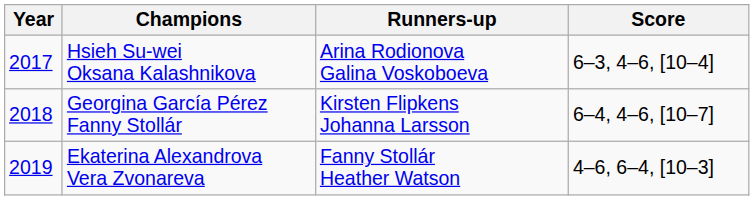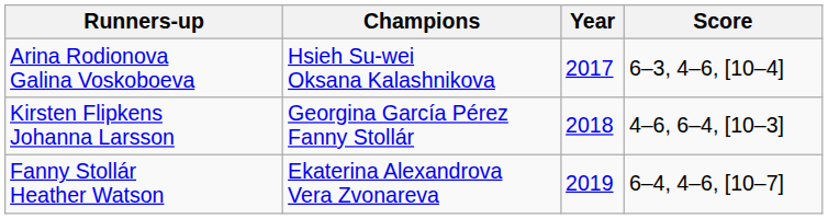 <table class="wikitable">
 <tr>
+<th style="width:200px">Runners-up</th>
+<th style="width:200px">Champions</th>
 <th style="width:40px">Year</th>
-<th style="width:200px">Champions</th>
-<th style="width:200px">Runners-up</th>
 <th style="width:140px" class="unsortable">Score</th>
 </tr>
 <tr>
+<td> <a href='#'>Arina Rodionova</a><br> <a href='#'>Galina Voskoboeva</a></td>
+<td> <a href='#'>Hsieh Su-wei</a> <br> <a href='#'>Oksana Kalashnikova</a></td>
 <td><a href='#'>2017</a></td>
-<td> <a href='#'>Hsieh Su-wei</a> <br> <a href='#'>Oksana Kalashnikova</a></td>
-<td> <a href='#'>Arina Rodionova</a><br> <a href='#'>Galina Voskoboeva</a></td>
 <td>6–3, 4–6, [10–4]</td>
 </tr>
 <tr>
+<td> <a href='#'>Kirsten Flipkens</a><br> <a href='#'>Johanna Larsson</a></td>
+<td> <a href='#'>Georgina García Pérez</a> <br> <a href='#'>Fanny Stollár</a></td>
 <td><a href='#'>2018</a></td>
-<td> <a href='#'>Georgina García Pérez</a> <br> <a href='#'>Fanny Stollár</a></td>
-<td> <a href='#'>Kirsten Flipkens</a><br> <a href='#'>Johanna Larsson</a></td>
+<td>4–6, 6–4, [10–3]</td>
+</tr>
+<tr>
+<td> <a href='#'>Fanny Stollár</a><br> <a href='#'>Heather Watson</a></td>
+<td> <a href='#'>Ekaterina Alexandrova</a> <br> <a href='#'>Vera Zvonareva</a></td>
+<td><a href='#'>2019</a></td>
 <td>6–4, 4–6, [10–7]</td>
 </tr>
-<tr>
-<td><a href='#'>2019</a></td>
-<td> <a href='#'>Ekaterina Alexandrova</a> <br> <a href='#'>Vera Zvonareva</a></td>
-<td> <a href='#'>Fanny Stollár</a><br> <a href='#'>Heather Watson</a></td>
-<td>4–6, 6–4, [10–3]</td>
-</tr>
 </table>
